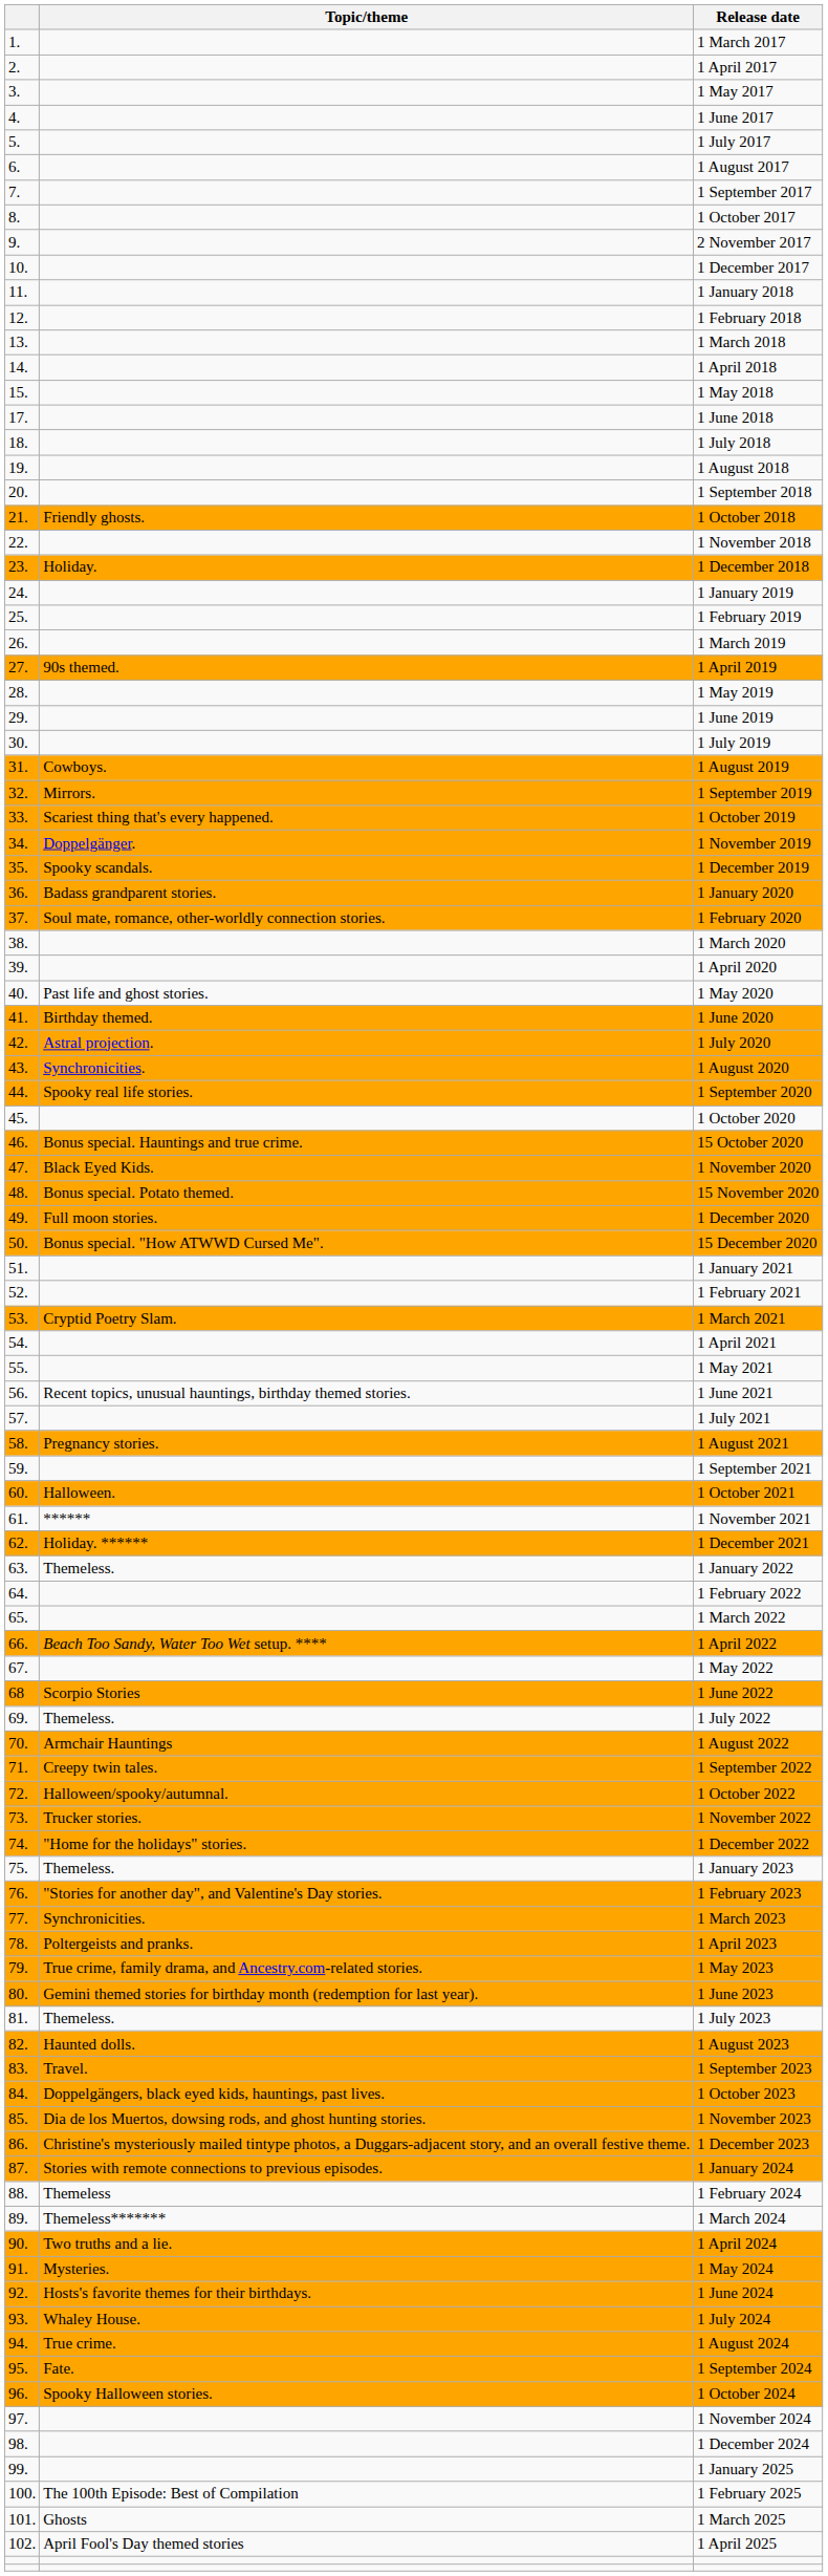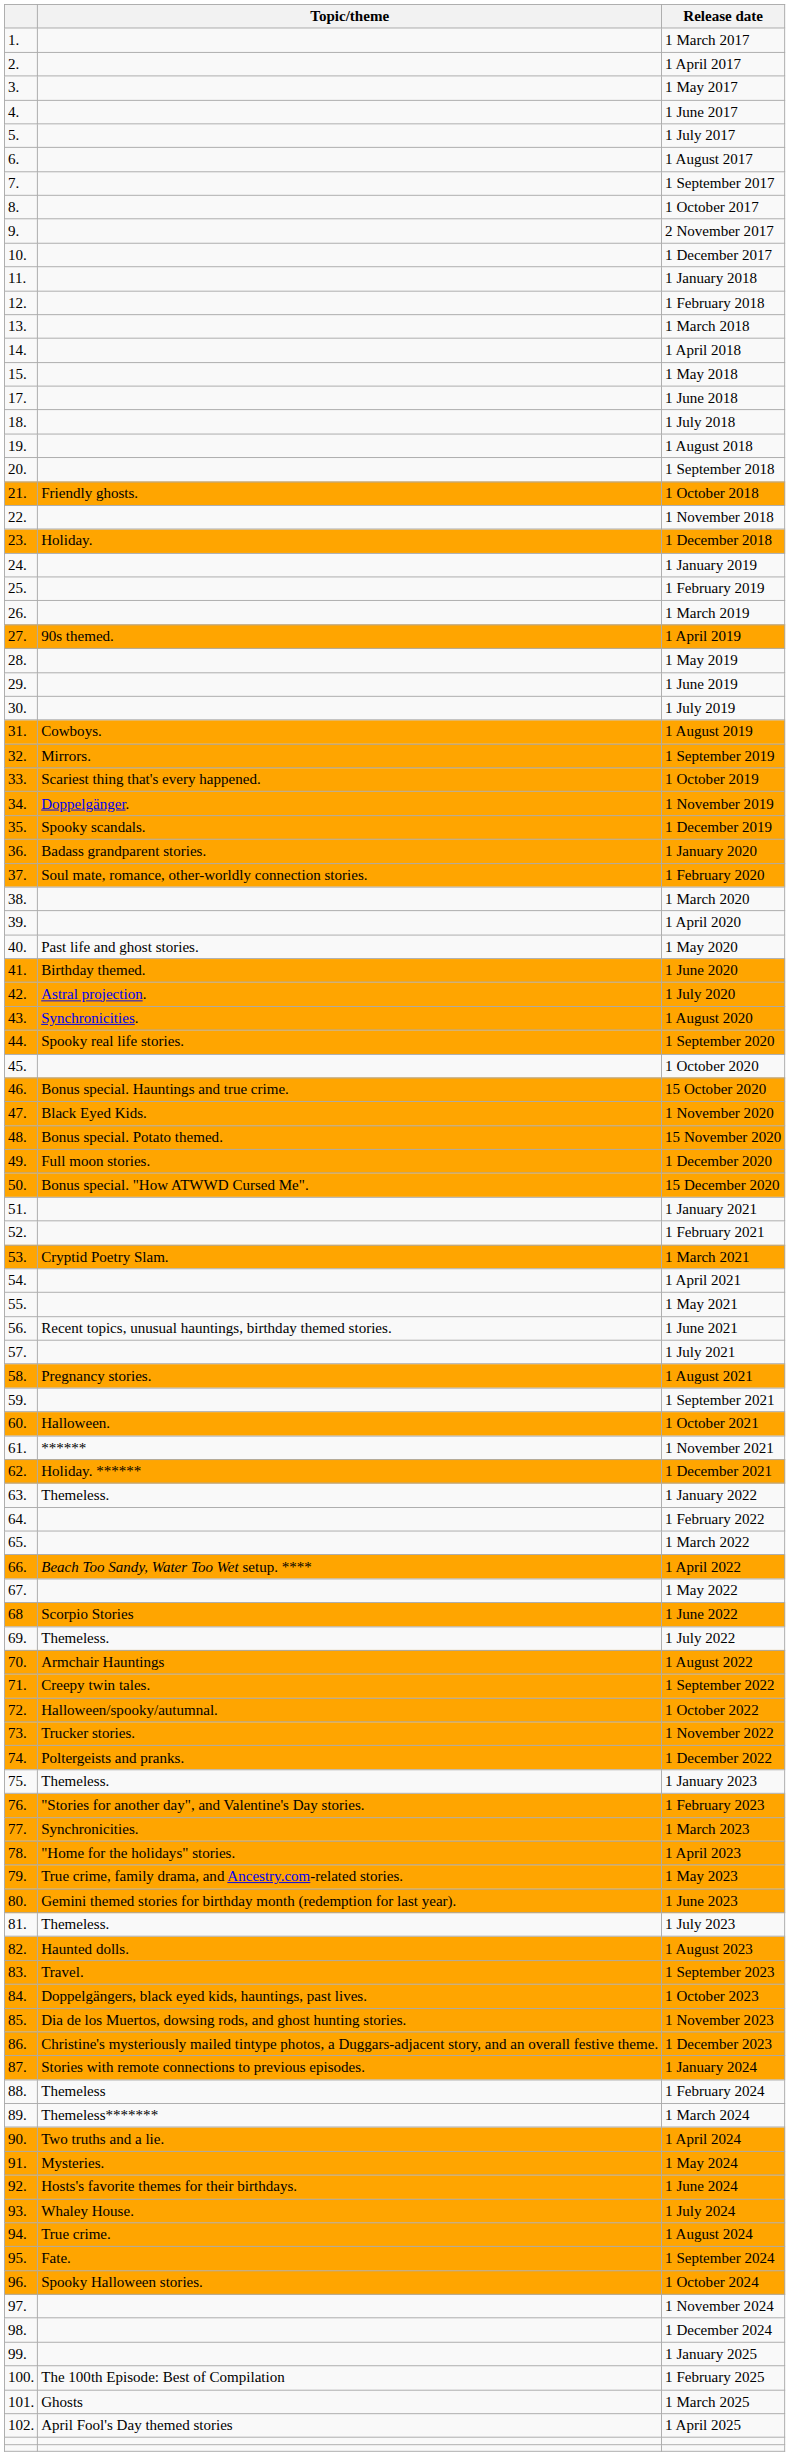 <table class="wikitable mw-collapsible">
 <tr>
 <th></th>
 <th>Topic/theme</th>
 <th>Release date</th>
 </tr>
 <tr>
 <td>1.</td>
 <td></td>
 <td>1 March 2017</td>
 </tr>
 <tr>
 <td>2.</td>
 <td></td>
 <td>1 April 2017</td>
 </tr>
 <tr>
 <td>3.</td>
 <td></td>
 <td>1 May 2017</td>
 </tr>
 <tr>
 <td>4.</td>
 <td></td>
 <td>1 June 2017</td>
 </tr>
 <tr>
 <td>5.</td>
 <td></td>
 <td>1 July 2017</td>
 </tr>
 <tr>
 <td>6.</td>
 <td></td>
 <td>1 August 2017</td>
 </tr>
 <tr>
 <td>7.</td>
 <td></td>
 <td>1 September 2017</td>
 </tr>
 <tr>
 <td>8.</td>
 <td></td>
 <td>1 October 2017</td>
 </tr>
 <tr>
 <td>9.</td>
 <td></td>
 <td>2 November 2017</td>
 </tr>
 <tr>
 <td>10.</td>
 <td></td>
 <td>1 December 2017</td>
 </tr>
 <tr>
 <td>11.</td>
 <td></td>
 <td>1 January 2018</td>
 </tr>
 <tr>
 <td>12.</td>
 <td></td>
 <td>1 February 2018</td>
 </tr>
 <tr>
 <td>13.</td>
 <td></td>
 <td>1 March 2018</td>
 </tr>
 <tr>
 <td>14.</td>
 <td></td>
 <td>1 April 2018</td>
 </tr>
 <tr>
 <td>15.</td>
 <td></td>
 <td>1 May 2018</td>
 </tr>
 <tr>
 <td>17.</td>
 <td></td>
 <td>1 June 2018</td>
 </tr>
 <tr>
 <td>18.</td>
 <td></td>
 <td>1 July 2018</td>
 </tr>
 <tr>
 <td>19.</td>
 <td></td>
 <td>1 August 2018</td>
 </tr>
 <tr>
 <td>20.</td>
 <td></td>
 <td>1 September 2018</td>
 </tr>
 <tr>
 <td bgcolor="#FFA500">21.</td>
 <td bgcolor="#FFA500">Friendly ghosts.</td>
 <td bgcolor="#FFA500">1 October 2018</td>
 </tr>
 <tr>
 <td>22.</td>
 <td></td>
 <td>1 November 2018</td>
 </tr>
 <tr>
 <td bgcolor="#FFA500">23.</td>
 <td bgcolor="#FFA500">Holiday.</td>
 <td bgcolor="#FFA500">1 December 2018</td>
 </tr>
 <tr>
 <td>24.</td>
 <td></td>
 <td>1 January 2019</td>
 </tr>
 <tr>
 <td>25.</td>
 <td></td>
 <td>1 February 2019</td>
 </tr>
 <tr>
 <td>26.</td>
 <td></td>
 <td>1 March 2019</td>
 </tr>
 <tr>
 <td bgcolor="#FFA500">27.</td>
 <td bgcolor="#FFA500">90s themed.</td>
 <td bgcolor="#FFA500">1 April 2019</td>
 </tr>
 <tr>
 <td>28.</td>
 <td></td>
 <td>1 May 2019</td>
 </tr>
 <tr>
 <td>29.</td>
 <td></td>
 <td>1 June 2019</td>
 </tr>
 <tr>
 <td>30.</td>
 <td></td>
 <td>1 July 2019</td>
 </tr>
 <tr>
 <td bgcolor="#FFA500">31.</td>
 <td bgcolor="#FFA500">Cowboys.</td>
 <td bgcolor="#FFA500">1 August 2019</td>
 </tr>
 <tr>
 <td bgcolor="#FFA500">32.</td>
 <td bgcolor="#FFA500">Mirrors.</td>
 <td bgcolor="#FFA500">1 September 2019</td>
 </tr>
 <tr>
 <td bgcolor="#FFA500">33.</td>
 <td bgcolor="#FFA500">Scariest thing that's every happened.</td>
 <td bgcolor="#FFA500">1 October 2019</td>
 </tr>
 <tr>
 <td bgcolor="#FFA500">34.</td>
 <td bgcolor="#FFA500"><a href='#'>Doppelgänger</a>.</td>
 <td bgcolor="#FFA500">1 November 2019</td>
 </tr>
 <tr>
 <td bgcolor="#FFA500">35.</td>
 <td bgcolor="#FFA500">Spooky scandals.</td>
 <td bgcolor="#FFA500">1 December 2019</td>
 </tr>
 <tr>
 <td bgcolor="#FFA500">36.</td>
 <td bgcolor="#FFA500">Badass grandparent stories.</td>
 <td bgcolor="#FFA500">1 January 2020</td>
 </tr>
 <tr>
 <td bgcolor="#FFA500">37.</td>
 <td bgcolor="#FFA500">Soul mate, romance, other-worldly connection stories.</td>
 <td bgcolor="#FFA500">1 February 2020</td>
 </tr>
 <tr>
 <td>38.</td>
 <td></td>
 <td>1 March 2020</td>
 </tr>
 <tr>
 <td>39.</td>
 <td></td>
 <td>1 April 2020</td>
 </tr>
 <tr>
 <td>40.</td>
 <td>Past life and ghost stories.</td>
 <td>1 May 2020</td>
 </tr>
 <tr>
 <td bgcolor="#FFA500">41.</td>
 <td bgcolor="#FFA500">Birthday themed.</td>
 <td bgcolor="#FFA500">1 June 2020</td>
 </tr>
 <tr>
 <td bgcolor="#FFA500">42.</td>
 <td bgcolor="#FFA500"><a href='#'>Astral projection</a>.</td>
 <td bgcolor="#FFA500">1 July 2020</td>
 </tr>
 <tr>
 <td bgcolor="#FFA500">43.</td>
 <td bgcolor="#FFA500"><a href='#'>Synchronicities</a>.</td>
 <td bgcolor="#FFA500">1 August 2020</td>
 </tr>
 <tr>
 <td bgcolor="#FFA500">44.</td>
 <td bgcolor="#FFA500">Spooky real life stories.</td>
 <td bgcolor="#FFA500">1 September 2020</td>
 </tr>
 <tr>
 <td>45.</td>
 <td></td>
 <td>1 October 2020</td>
 </tr>
 <tr>
 <td bgcolor="#FFA500">46.</td>
 <td bgcolor="#FFA500">Bonus special. Hauntings and true crime.</td>
 <td bgcolor="#FFA500">15 October 2020</td>
 </tr>
 <tr>
 <td bgcolor="#FFA500">47.</td>
 <td bgcolor="#FFA500">Black Eyed Kids.</td>
 <td bgcolor="#FFA500">1 November 2020</td>
 </tr>
 <tr>
 <td bgcolor="#FFA500">48.</td>
 <td bgcolor="#FFA500">Bonus special. Potato themed.</td>
 <td bgcolor="#FFA500">15 November 2020</td>
 </tr>
 <tr>
 <td bgcolor="#FFA500">49.</td>
 <td bgcolor="#FFA500">Full moon stories.</td>
 <td bgcolor="#FFA500">1 December 2020</td>
 </tr>
 <tr>
 <td bgcolor="#FFA500">50.</td>
 <td bgcolor="#FFA500">Bonus special. "How ATWWD Cursed Me".</td>
 <td bgcolor="#FFA500">15 December 2020</td>
 </tr>
 <tr>
 <td>51.</td>
 <td></td>
 <td>1 January 2021</td>
 </tr>
 <tr>
 <td>52.</td>
 <td></td>
 <td>1 February 2021</td>
 </tr>
 <tr>
 <td bgcolor="#FFA500">53.</td>
 <td bgcolor="#FFA500">Cryptid Poetry Slam.</td>
 <td bgcolor="#FFA500">1 March 2021</td>
 </tr>
 <tr>
 <td>54.</td>
 <td></td>
 <td>1 April 2021</td>
 </tr>
 <tr>
 <td>55.</td>
 <td></td>
 <td>1 May 2021</td>
 </tr>
 <tr>
 <td>56.</td>
 <td>Recent topics, unusual hauntings, birthday themed stories.</td>
 <td>1 June 2021</td>
 </tr>
 <tr>
 <td>57.</td>
 <td></td>
 <td>1 July 2021</td>
 </tr>
 <tr>
 <td bgcolor="#FFA500">58.</td>
 <td bgcolor="#FFA500">Pregnancy stories.</td>
 <td bgcolor="#FFA500">1 August 2021</td>
 </tr>
 <tr>
 <td>59.</td>
 <td></td>
 <td>1 September 2021</td>
 </tr>
 <tr>
 <td bgcolor="#FFA500">60.</td>
 <td bgcolor="#FFA500">Halloween.</td>
 <td bgcolor="#FFA500">1 October 2021</td>
 </tr>
 <tr>
 <td>61.</td>
 <td>******</td>
 <td>1 November 2021</td>
 </tr>
 <tr>
 <td bgcolor="#FFA500">62.</td>
 <td bgcolor="#FFA500">Holiday. ******</td>
 <td bgcolor="#FFA500">1 December 2021</td>
 </tr>
 <tr>
 <td>63.</td>
 <td>Themeless.</td>
 <td>1 January 2022</td>
 </tr>
 <tr>
 <td>64.</td>
 <td></td>
 <td>1 February 2022</td>
 </tr>
 <tr>
 <td>65.</td>
 <td></td>
 <td>1 March 2022</td>
 </tr>
 <tr>
 <td bgcolor="#FFA500">66.</td>
 <td bgcolor="#FFA500"><em>Beach Too Sandy, Water Too Wet</em> setup. ****</td>
 <td bgcolor="#FFA500">1 April 2022</td>
 </tr>
 <tr>
 <td>67.</td>
 <td></td>
 <td>1 May 2022</td>
 </tr>
 <tr>
 <td bgcolor="#FFA500">68</td>
 <td bgcolor="#FFA500">Scorpio Stories</td>
 <td bgcolor="#FFA500">1 June 2022</td>
 </tr>
 <tr>
 <td>69.</td>
 <td>Themeless.</td>
 <td>1 July 2022</td>
 </tr>
 <tr>
 <td bgcolor="#FFA500">70.</td>
 <td bgcolor="#FFA500">Armchair Hauntings</td>
 <td bgcolor="#FFA500">1 August 2022</td>
 </tr>
 <tr>
 <td bgcolor="#FFA500">71.</td>
 <td bgcolor="#FFA500">Creepy twin tales.</td>
 <td bgcolor="#FFA500">1 September 2022</td>
 </tr>
 <tr>
 <td bgcolor="#FFA500">72.</td>
 <td bgcolor="#FFA500">Halloween/spooky/autumnal.</td>
 <td bgcolor="#FFA500">1 October 2022</td>
 </tr>
 <tr>
 <td bgcolor="#FFA500">73.</td>
 <td bgcolor="#FFA500">Trucker stories.</td>
 <td bgcolor="#FFA500">1 November 2022</td>
 </tr>
 <tr>
 <td bgcolor="#FFA500">74.</td>
-<td bgcolor="#FFA500">"Home for the holidays" stories.</td>
+<td bgcolor="#FFA500">Poltergeists and pranks.</td>
 <td bgcolor="#FFA500">1 December 2022</td>
 </tr>
 <tr>
 <td>75.</td>
 <td>Themeless.</td>
 <td>1 January 2023</td>
 </tr>
 <tr>
 <td bgcolor="#FFA500">76.</td>
 <td bgcolor="#FFA500">"Stories for another day", and Valentine's Day stories.</td>
 <td bgcolor="#FFA500">1 February 2023</td>
 </tr>
 <tr>
 <td bgcolor="#FFA500">77.</td>
 <td bgcolor="#FFA500">Synchronicities.</td>
 <td bgcolor="#FFA500">1 March 2023</td>
 </tr>
 <tr>
 <td bgcolor="#FFA500">78.</td>
-<td bgcolor="#FFA500">Poltergeists and pranks.</td>
+<td bgcolor="#FFA500">"Home for the holidays" stories.</td>
 <td bgcolor="#FFA500">1 April 2023</td>
 </tr>
 <tr>
 <td bgcolor="#FFA500">79.</td>
 <td bgcolor="#FFA500">True crime, family drama, and <a href='#'>Ancestry.com</a>-related stories.</td>
 <td bgcolor="#FFA500">1 May 2023</td>
 </tr>
 <tr>
 <td bgcolor="#FFA500">80.</td>
 <td bgcolor="#FFA500">Gemini themed stories for birthday month (redemption for last year).</td>
 <td bgcolor="#FFA500">1 June 2023</td>
 </tr>
 <tr>
 <td>81.</td>
 <td>Themeless.</td>
 <td>1 July 2023</td>
 </tr>
 <tr>
 <td bgcolor="#FFA500">82.</td>
 <td bgcolor="#FFA500">Haunted dolls.</td>
 <td bgcolor="#FFA500">1 August 2023</td>
 </tr>
 <tr>
 <td bgcolor="#FFA500">83.</td>
 <td bgcolor="#FFA500">Travel.</td>
 <td bgcolor="#FFA500">1 September 2023</td>
 </tr>
 <tr>
 <td bgcolor="#FFA500">84.</td>
 <td bgcolor="#FFA500">Doppelgängers, black eyed kids, hauntings, past lives.</td>
 <td bgcolor="#FFA500">1 October 2023</td>
 </tr>
 <tr>
 <td bgcolor="#FFA500">85.</td>
 <td bgcolor="#FFA500">Dia de los Muertos, dowsing rods, and ghost hunting stories.</td>
 <td bgcolor="#FFA500">1 November 2023</td>
 </tr>
 <tr>
 <td bgcolor="#FFA500">86.</td>
 <td bgcolor="#FFA500">Christine's mysteriously mailed tintype photos, a Duggars-adjacent story, and an overall festive theme.</td>
 <td bgcolor="#FFA500">1 December 2023</td>
 </tr>
 <tr>
 <td bgcolor="#FFA500">87.</td>
 <td bgcolor="#FFA500">Stories with remote connections to previous episodes.</td>
 <td bgcolor="#FFA500">1 January 2024</td>
 </tr>
 <tr>
 <td>88.</td>
 <td>Themeless</td>
 <td>1 February 2024</td>
 </tr>
 <tr>
 <td>89.</td>
 <td>Themeless*******</td>
 <td>1 March 2024</td>
 </tr>
 <tr>
 <td bgcolor="#FFA500">90.</td>
 <td bgcolor="#FFA500">Two truths and a lie.</td>
 <td bgcolor="#FFA500">1 April 2024</td>
 </tr>
 <tr>
 <td bgcolor="#FFA500">91.</td>
 <td bgcolor="#FFA500">Mysteries.</td>
 <td bgcolor="#FFA500">1 May 2024</td>
 </tr>
 <tr>
 <td bgcolor="#FFA500">92.</td>
 <td bgcolor="#FFA500">Hosts's favorite themes for their birthdays.</td>
 <td bgcolor="#FFA500">1 June 2024</td>
 </tr>
 <tr>
 <td bgcolor="#FFA500">93.</td>
 <td bgcolor="#FFA500">Whaley House.</td>
 <td bgcolor="#FFA500">1 July 2024</td>
 </tr>
 <tr>
 <td bgcolor="#FFA500">94.</td>
 <td bgcolor="#FFA500">True crime.</td>
 <td bgcolor="#FFA500">1 August 2024</td>
 </tr>
 <tr>
 <td bgcolor="#FFA500">95.</td>
 <td bgcolor="#FFA500">Fate.</td>
 <td bgcolor="#FFA500">1 September 2024</td>
 </tr>
 <tr>
 <td bgcolor="#FFA500">96.</td>
 <td bgcolor="#FFA500">Spooky Halloween stories.</td>
 <td bgcolor="#FFA500">1 October 2024</td>
 </tr>
 <tr>
 <td>97.</td>
 <td></td>
 <td>1 November 2024</td>
 </tr>
 <tr>
 <td>98.</td>
 <td></td>
 <td>1 December 2024</td>
 </tr>
 <tr>
 <td>99.</td>
 <td></td>
 <td>1 January 2025</td>
 </tr>
 <tr>
 <td>100.</td>
 <td>The 100th Episode: Best of Compilation</td>
 <td>1 February 2025</td>
 </tr>
 <tr>
 <td>101.</td>
 <td>Ghosts</td>
 <td>1 March 2025</td>
 </tr>
 <tr>
 <td>102.</td>
 <td>April Fool's Day themed stories</td>
 <td>1 April 2025</td>
 </tr>
 <tr>
 <td></td>
 <td></td>
 <td></td>
 </tr>
 <tr>
 <td></td>
 <td></td>
 <td></td>
 </tr>
 </table>
